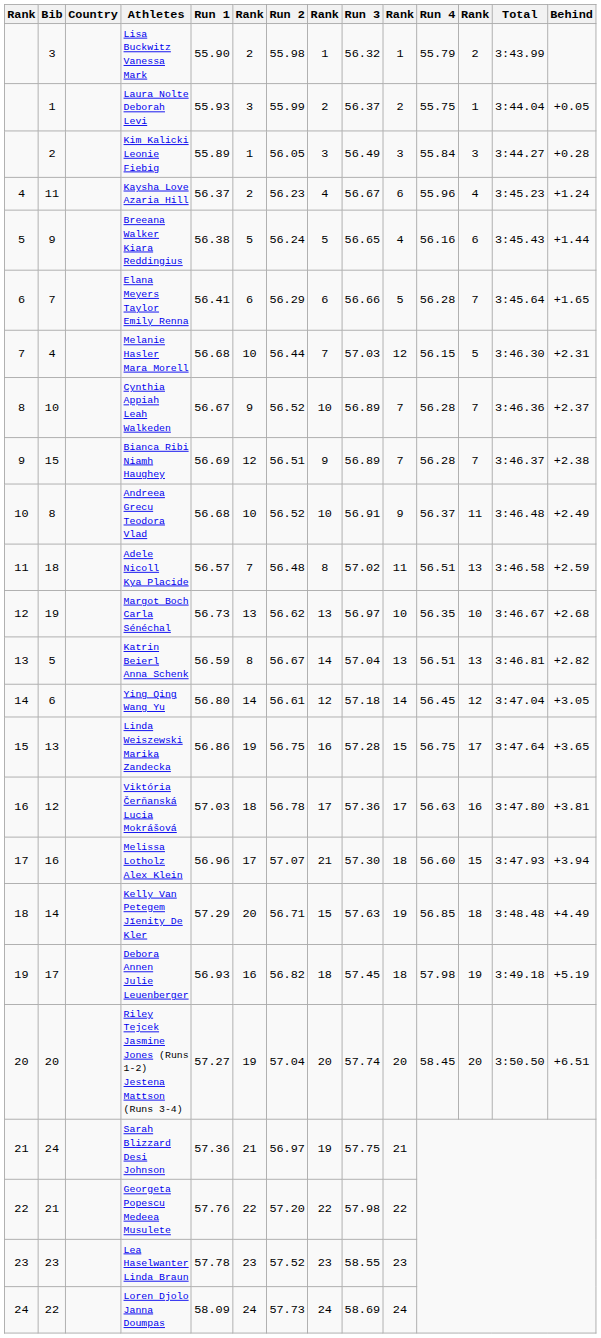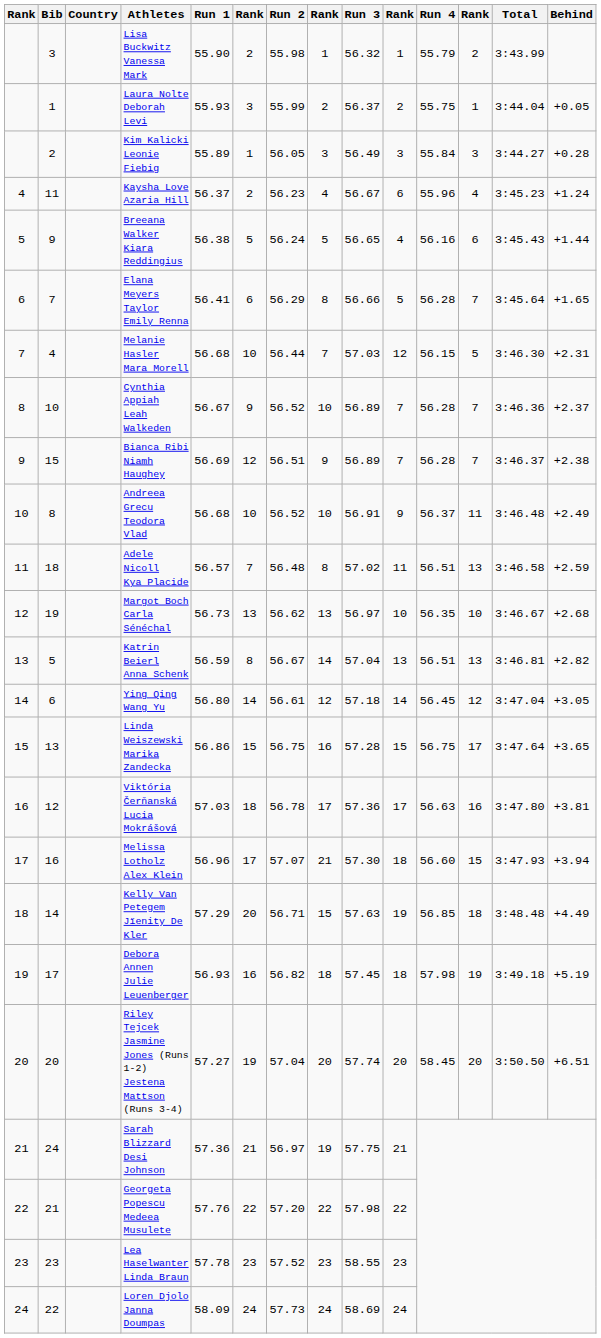 <table class="wikitable sortable" style="text-align:center">
 <tr>
 <th>Rank</th>
 <th>Bib</th>
 <th>Country</th>
 <th>Athletes</th>
 <th>Run 1</th>
 <th>Rank</th>
 <th>Run 2</th>
 <th>Rank</th>
 <th>Run 3</th>
 <th>Rank</th>
 <th>Run 4</th>
 <th>Rank</th>
 <th>Total</th>
 <th>Behind</th>
 </tr>
 <tr>
 <td></td>
 <td>3</td>
 <td align=left></td>
 <td align=left><small><a href='#'>Lisa Buckwitz</a><br><a href='#'>Vanessa Mark</a></small></td>
 <td>55.90</td>
 <td>2</td>
 <td>55.98</td>
 <td>1</td>
 <td>56.32</td>
 <td>1</td>
 <td>55.79</td>
 <td>2</td>
 <td>3:43.99</td>
 <td></td>
 </tr>
 <tr>
 <td></td>
 <td>1</td>
 <td align=left></td>
 <td align=left><small><a href='#'>Laura Nolte</a><br><a href='#'>Deborah Levi</a></small></td>
 <td>55.93</td>
 <td>3</td>
 <td>55.99</td>
 <td>2</td>
 <td>56.37</td>
 <td>2</td>
 <td>55.75</td>
 <td>1</td>
 <td>3:44.04</td>
 <td>+0.05</td>
 </tr>
 <tr>
 <td></td>
 <td>2</td>
 <td align=left></td>
 <td align=left><small><a href='#'>Kim Kalicki</a><br><a href='#'>Leonie Fiebig</a></small></td>
 <td>55.89</td>
 <td>1</td>
 <td>56.05</td>
 <td>3</td>
 <td>56.49</td>
 <td>3</td>
 <td>55.84</td>
 <td>3</td>
 <td>3:44.27</td>
 <td>+0.28</td>
 </tr>
 <tr>
 <td>4</td>
 <td>11</td>
 <td align=left></td>
 <td align=left><small><a href='#'>Kaysha Love</a><br><a href='#'>Azaria Hill</a></small></td>
 <td>56.37</td>
 <td>2</td>
 <td>56.23</td>
 <td>4</td>
 <td>56.67</td>
 <td>6</td>
 <td>55.96</td>
 <td>4</td>
 <td>3:45.23</td>
 <td>+1.24</td>
 </tr>
 <tr>
 <td>5</td>
 <td>9</td>
 <td align=left></td>
 <td align=left><small><a href='#'>Breeana Walker</a><br><a href='#'>Kiara Reddingius</a></small></td>
 <td>56.38</td>
 <td>5</td>
 <td>56.24</td>
 <td>5</td>
 <td>56.65</td>
 <td>4</td>
 <td>56.16</td>
 <td>6</td>
 <td>3:45.43</td>
 <td>+1.44</td>
 </tr>
 <tr>
 <td>6</td>
 <td>7</td>
 <td align=left></td>
 <td align=left><small><a href='#'>Elana Meyers Taylor</a><br><a href='#'>Emily Renna</a></small></td>
 <td>56.41</td>
 <td>6</td>
 <td>56.29</td>
-<td>6</td>
+<td>8</td>
 <td>56.66</td>
 <td>5</td>
 <td>56.28</td>
 <td>7</td>
 <td>3:45.64</td>
 <td>+1.65</td>
 </tr>
 <tr>
 <td>7</td>
 <td>4</td>
 <td align=left></td>
 <td align=left><small><a href='#'>Melanie Hasler</a><br><a href='#'>Mara Morell</a></small></td>
 <td>56.68</td>
 <td>10</td>
 <td>56.44</td>
 <td>7</td>
 <td>57.03</td>
 <td>12</td>
 <td>56.15</td>
 <td>5</td>
 <td>3:46.30</td>
 <td>+2.31</td>
 </tr>
 <tr>
 <td>8</td>
 <td>10</td>
 <td align=left></td>
 <td align=left><small><a href='#'>Cynthia Appiah</a><br><a href='#'>Leah Walkeden</a></small></td>
 <td>56.67</td>
 <td>9</td>
 <td>56.52</td>
 <td>10</td>
 <td>56.89</td>
 <td>7</td>
 <td>56.28</td>
 <td>7</td>
 <td>3:46.36</td>
 <td>+2.37</td>
 </tr>
 <tr>
 <td>9</td>
 <td>15</td>
 <td align=left></td>
 <td align=left><small><a href='#'>Bianca Ribi</a><br><a href='#'>Niamh Haughey</a></small></td>
 <td>56.69</td>
 <td>12</td>
 <td>56.51</td>
 <td>9</td>
 <td>56.89</td>
 <td>7</td>
 <td>56.28</td>
 <td>7</td>
 <td>3:46.37</td>
 <td>+2.38</td>
 </tr>
 <tr>
 <td>10</td>
 <td>8</td>
 <td align=left></td>
 <td align=left><small><a href='#'>Andreea Grecu</a><br><a href='#'>Teodora Vlad</a></small></td>
 <td>56.68</td>
 <td>10</td>
 <td>56.52</td>
 <td>10</td>
 <td>56.91</td>
 <td>9</td>
 <td>56.37</td>
 <td>11</td>
 <td>3:46.48</td>
 <td>+2.49</td>
 </tr>
 <tr>
 <td>11</td>
 <td>18</td>
 <td align=left></td>
 <td align=left><small><a href='#'>Adele Nicoll</a><br><a href='#'>Kya Placide</a></small></td>
 <td>56.57</td>
 <td>7</td>
 <td>56.48</td>
 <td>8</td>
 <td>57.02</td>
 <td>11</td>
 <td>56.51</td>
 <td>13</td>
 <td>3:46.58</td>
 <td>+2.59</td>
 </tr>
 <tr>
 <td>12</td>
 <td>19</td>
 <td align=left></td>
 <td align=left><small><a href='#'>Margot Boch</a><br><a href='#'>Carla Sénéchal</a></small></td>
 <td>56.73</td>
 <td>13</td>
 <td>56.62</td>
 <td>13</td>
 <td>56.97</td>
 <td>10</td>
 <td>56.35</td>
 <td>10</td>
 <td>3:46.67</td>
 <td>+2.68</td>
 </tr>
 <tr>
 <td>13</td>
 <td>5</td>
 <td align=left></td>
 <td align=left><small><a href='#'>Katrin Beierl</a><br><a href='#'>Anna Schenk</a></small></td>
 <td>56.59</td>
 <td>8</td>
 <td>56.67</td>
 <td>14</td>
 <td>57.04</td>
 <td>13</td>
 <td>56.51</td>
 <td>13</td>
 <td>3:46.81</td>
 <td>+2.82</td>
 </tr>
 <tr>
 <td>14</td>
 <td>6</td>
 <td align=left></td>
 <td align=left><small><a href='#'>Ying Qing</a><br><a href='#'>Wang Yu</a></small></td>
 <td>56.80</td>
 <td>14</td>
 <td>56.61</td>
 <td>12</td>
 <td>57.18</td>
 <td>14</td>
 <td>56.45</td>
 <td>12</td>
 <td>3:47.04</td>
 <td>+3.05</td>
 </tr>
 <tr>
 <td>15</td>
 <td>13</td>
 <td align=left></td>
 <td align=left><small><a href='#'>Linda Weiszewski</a><br><a href='#'>Marika Zandecka</a></small></td>
 <td>56.86</td>
-<td>19</td>
+<td>15</td>
 <td>56.75</td>
 <td>16</td>
 <td>57.28</td>
 <td>15</td>
 <td>56.75</td>
 <td>17</td>
 <td>3:47.64</td>
 <td>+3.65</td>
 </tr>
 <tr>
 <td>16</td>
 <td>12</td>
 <td align=left></td>
 <td align=left><small><a href='#'>Viktória Čerňanská</a><br><a href='#'>Lucia Mokrášová</a></small></td>
 <td>57.03</td>
 <td>18</td>
 <td>56.78</td>
 <td>17</td>
 <td>57.36</td>
 <td>17</td>
 <td>56.63</td>
 <td>16</td>
 <td>3:47.80</td>
 <td>+3.81</td>
 </tr>
 <tr>
 <td>17</td>
 <td>16</td>
 <td align=left></td>
 <td align=left><small><a href='#'>Melissa Lotholz</a><br><a href='#'>Alex Klein</a></small></td>
 <td>56.96</td>
 <td>17</td>
 <td>57.07</td>
 <td>21</td>
 <td>57.30</td>
 <td>18</td>
 <td>56.60</td>
 <td>15</td>
 <td>3:47.93</td>
 <td>+3.94</td>
 </tr>
 <tr>
 <td>18</td>
 <td>14</td>
 <td align=left></td>
 <td align=left><small><a href='#'>Kelly Van Petegem</a><br><a href='#'>Jïenity De Kler</a></small></td>
 <td>57.29</td>
 <td>20</td>
 <td>56.71</td>
 <td>15</td>
 <td>57.63</td>
 <td>19</td>
 <td>56.85</td>
 <td>18</td>
 <td>3:48.48</td>
 <td>+4.49</td>
 </tr>
 <tr>
 <td>19</td>
 <td>17</td>
 <td align=left></td>
 <td align=left><small><a href='#'>Debora Annen</a><br><a href='#'>Julie Leuenberger</a></small></td>
 <td>56.93</td>
 <td>16</td>
 <td>56.82</td>
 <td>18</td>
 <td>57.45</td>
 <td>18</td>
 <td>57.98</td>
 <td>19</td>
 <td>3:49.18</td>
 <td>+5.19</td>
 </tr>
 <tr>
 <td>20</td>
 <td>20</td>
 <td align=left></td>
 <td align=left><small><a href='#'>Riley Tejcek</a><br><a href='#'>Jasmine Jones</a> (Runs 1-2)<br><a href='#'>Jestena Mattson</a> (Runs 3-4)</small></td>
 <td>57.27</td>
 <td>19</td>
 <td>57.04</td>
 <td>20</td>
 <td>57.74</td>
 <td>20</td>
 <td>58.45</td>
 <td>20</td>
 <td>3:50.50</td>
 <td>+6.51</td>
 </tr>
 <tr>
 <td>21</td>
 <td>24</td>
 <td align=left></td>
 <td align=left><small><a href='#'>Sarah Blizzard</a><br><a href='#'>Desi Johnson</a></small></td>
 <td>57.36</td>
 <td>21</td>
 <td>56.97</td>
 <td>19</td>
 <td>57.75</td>
 <td>21</td>
 <td rowspan=4 colspan=4></td>
 </tr>
 <tr>
 <td>22</td>
 <td>21</td>
 <td align=left></td>
 <td align=left><small><a href='#'>Georgeta Popescu</a><br><a href='#'>Medeea Musulete</a></small></td>
 <td>57.76</td>
 <td>22</td>
 <td>57.20</td>
 <td>22</td>
 <td>57.98</td>
 <td>22</td>
 </tr>
 <tr>
 <td>23</td>
 <td>23</td>
 <td align=left></td>
 <td align=left><small><a href='#'>Lea Haselwanter</a><br><a href='#'>Linda Braun</a></small></td>
 <td>57.78</td>
 <td>23</td>
 <td>57.52</td>
 <td>23</td>
 <td>58.55</td>
 <td>23</td>
 </tr>
 <tr>
 <td>24</td>
 <td>22</td>
 <td align=left></td>
 <td align=left><small><a href='#'>Loren Djolo</a><br><a href='#'>Janna Doumpas</a></small></td>
 <td>58.09</td>
 <td>24</td>
 <td>57.73</td>
 <td>24</td>
 <td>58.69</td>
 <td>24</td>
 </tr>
 </table>
